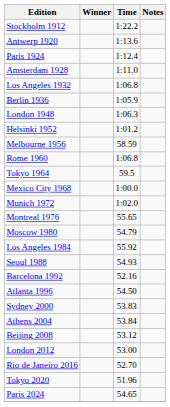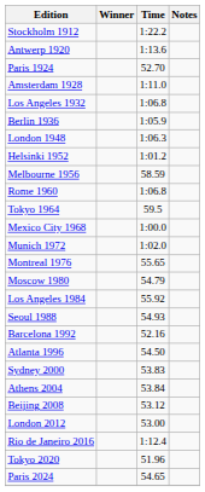 <table class="wikitable" style="font-size:90%;">
 <tr>
 <th>Edition</th>
 <th>Winner</th>
 <th>Time</th>
 <th>Notes</th>
 </tr>
 <tr>
 <td> <a href='#'>Stockholm 1912</a></td>
 <td></td>
 <td align="center">1:22.2</td>
 <td></td>
 </tr>
 <tr>
 <td> <a href='#'>Antwerp 1920</a></td>
 <td></td>
 <td align="center">1:13.6</td>
 <td align="center"></td>
 </tr>
 <tr>
 <td> <a href='#'>Paris 1924</a></td>
 <td></td>
-<td align="center">1:12.4</td>
+<td align="center">52.70</td>
 <td align="center"></td>
 </tr>
 <tr>
 <td> <a href='#'>Amsterdam 1928</a></td>
 <td></td>
 <td align="center">1:11.0</td>
 <td align="center"></td>
 </tr>
 <tr>
 <td> <a href='#'>Los Angeles 1932</a></td>
 <td></td>
 <td align="center">1:06.8</td>
 <td align="center"></td>
 </tr>
 <tr>
 <td> <a href='#'>Berlin 1936</a></td>
 <td></td>
 <td align="center">1:05.9</td>
 <td align="center"></td>
 </tr>
 <tr>
 <td> <a href='#'>London 1948</a></td>
 <td></td>
 <td align="center">1:06.3</td>
 <td align="center"></td>
 </tr>
 <tr>
 <td> <a href='#'>Helsinki 1952</a></td>
 <td></td>
 <td align="center">1:01.2</td>
 <td align="center"></td>
 </tr>
 <tr>
 <td> <a href='#'>Melbourne 1956</a></td>
 <td></td>
 <td align="center">58.59</td>
 <td align="center"></td>
 </tr>
 <tr>
 <td> <a href='#'>Rome 1960</a></td>
 <td></td>
 <td align="center">1:06.8</td>
 <td align="center"></td>
 </tr>
 <tr>
 <td> <a href='#'>Tokyo 1964</a></td>
 <td></td>
 <td align="center">59.5</td>
 <td align="center"></td>
 </tr>
 <tr>
 <td> <a href='#'>Mexico City 1968</a></td>
 <td></td>
 <td align="center">1:00.0</td>
 <td align="center"></td>
 </tr>
 <tr>
 <td> <a href='#'>Munich 1972</a></td>
 <td></td>
 <td align="center">1:02.0</td>
 <td align="center"></td>
 </tr>
 <tr>
 <td> <a href='#'>Montreal 1976</a></td>
 <td></td>
 <td align="center">55.65</td>
 <td align="center"></td>
 </tr>
 <tr>
 <td> <a href='#'>Moscow 1980</a></td>
 <td></td>
 <td align="center">54.79</td>
 <td align="center"></td>
 </tr>
 <tr>
 <td> <a href='#'>Los Angeles 1984</a></td>
 <td> </td>
 <td align="center">55.92</td>
 <td align="center"></td>
 </tr>
 <tr>
 <td> <a href='#'>Seoul 1988</a></td>
 <td></td>
 <td align="center">54.93</td>
 <td align="center"></td>
 </tr>
 <tr>
 <td> <a href='#'>Barcelona 1992</a></td>
 <td></td>
 <td align="center">52.16</td>
 <td align="center"></td>
 </tr>
 <tr>
 <td> <a href='#'>Atlanta 1996</a></td>
 <td></td>
 <td align="center">54.50</td>
 <td></td>
 </tr>
 <tr>
 <td> <a href='#'>Sydney 2000</a></td>
 <td></td>
 <td align="center">53.83</td>
 <td align="center"></td>
 </tr>
 <tr>
 <td> <a href='#'>Athens 2004</a></td>
 <td></td>
 <td align="center">53.84</td>
 <td></td>
 </tr>
 <tr>
 <td> <a href='#'>Beijing 2008</a></td>
 <td></td>
 <td align="center">53.12</td>
 <td align="center"></td>
 </tr>
 <tr>
 <td> <a href='#'>London 2012</a></td>
 <td></td>
 <td align="center">53.00</td>
 <td align="center"></td>
 </tr>
 <tr>
 <td> <a href='#'>Rio de Janeiro 2016</a></td>
 <td> </td>
-<td align="center">52.70</td>
+<td align="center">1:12.4</td>
 <td align="center"></td>
 </tr>
 <tr>
 <td> <a href='#'>Tokyo 2020</a></td>
 <td></td>
 <td align="center">51.96</td>
 <td align="center"></td>
 </tr>
 <tr>
 <td> <a href='#'>Paris 2024</a></td>
 <td></td>
 <td align="center">54.65</td>
 <td align="center"></td>
 </tr>
 <tr>
 </tr>
 </table>
